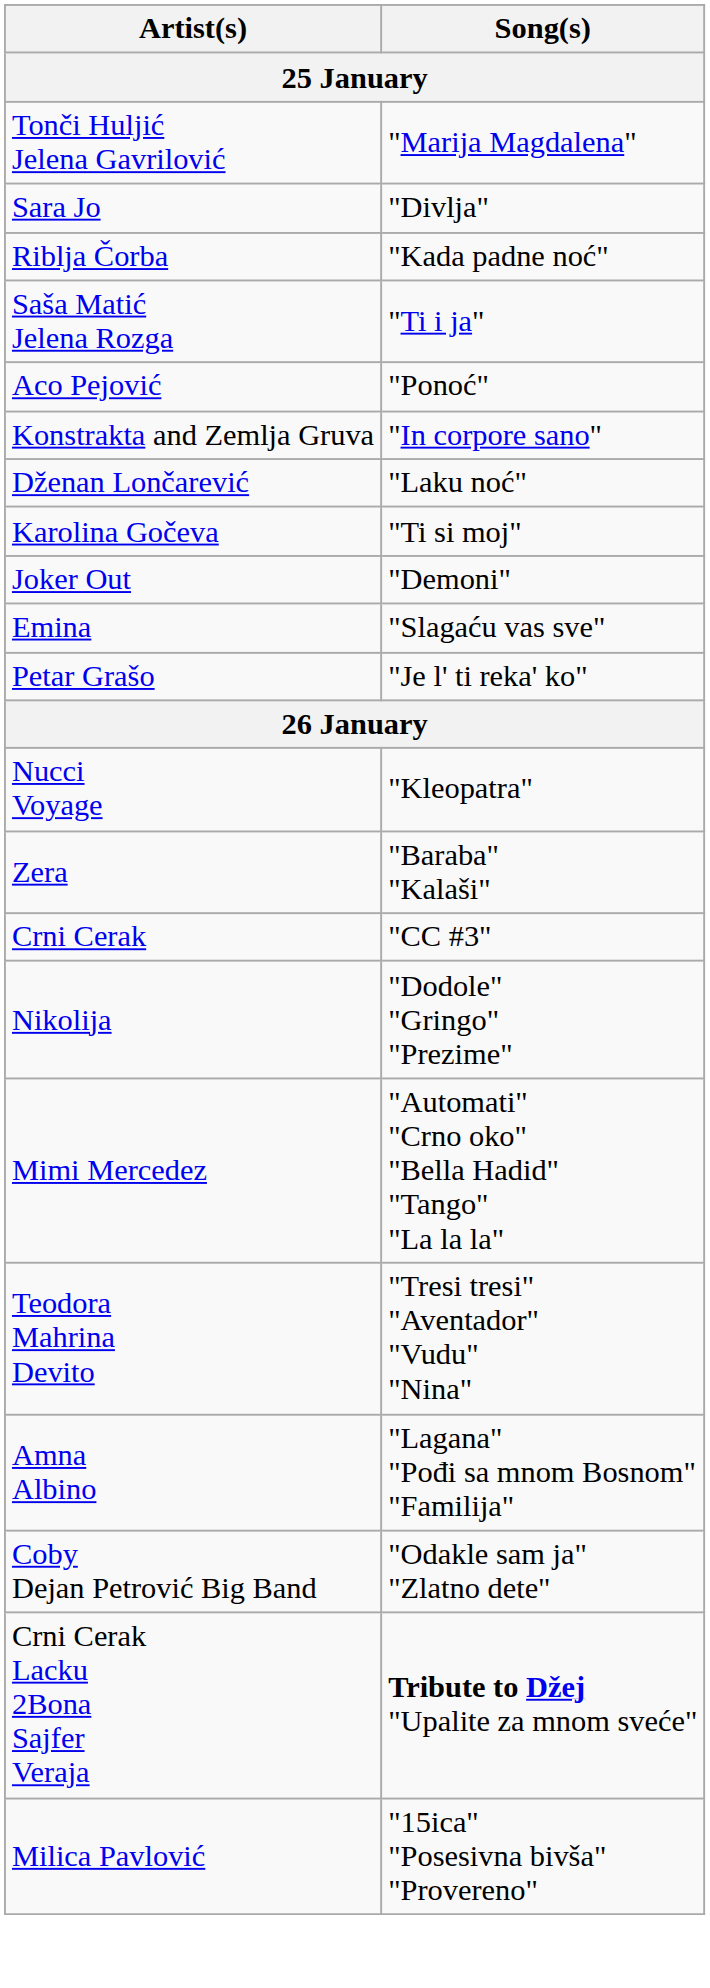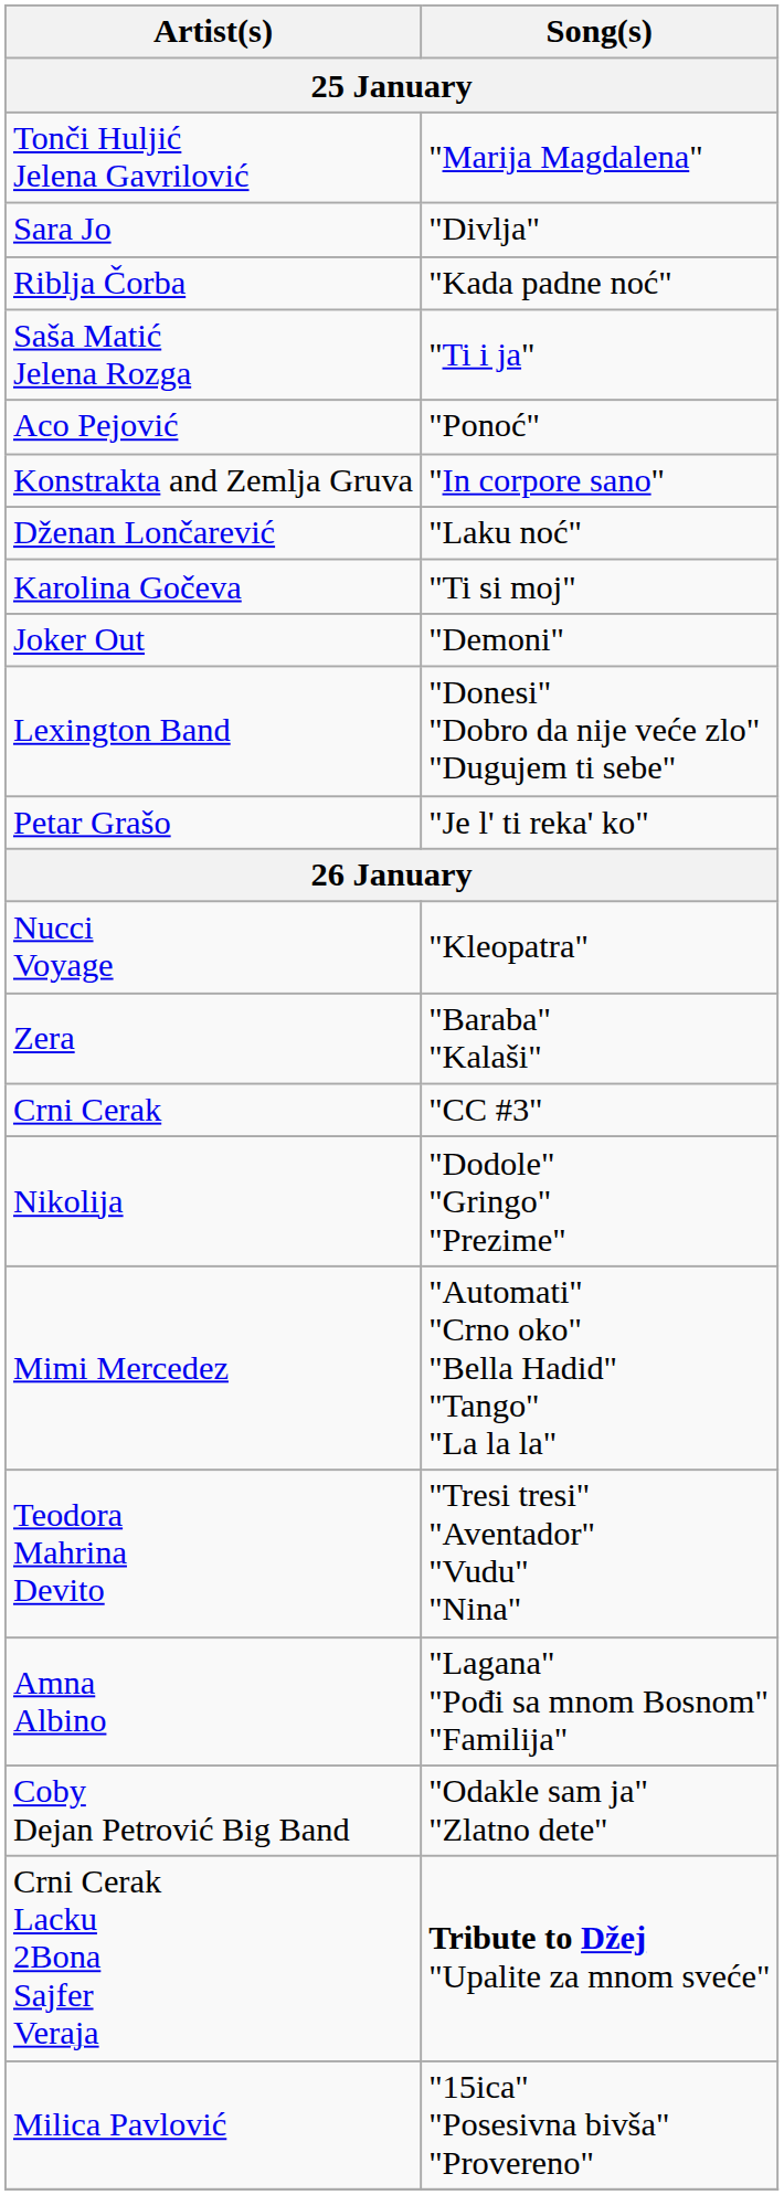 <table class="wikitable">
 <tr>
 <th scope="col">Artist(s)</th>
 <th scope="col">Song(s)</th>
 </tr>
 <tr>
 <th colspan="2" scope="col">25 January</th>
 </tr>
 <tr>
 <td scope="row"><a href='#'>Tonči Huljić</a> <br> <a href='#'>Jelena Gavrilović</a></td>
 <td>"<a href='#'>Marija Magdalena</a>"</td>
 </tr>
 <tr>
 <td scope="row"><a href='#'>Sara Jo</a></td>
 <td>"Divlja"</td>
 </tr>
 <tr>
 <td scope="row"><a href='#'>Riblja Čorba</a></td>
 <td>"Kada padne noć"</td>
 </tr>
 <tr>
 <td scope="row"><a href='#'>Saša Matić</a> <br> <a href='#'>Jelena Rozga</a></td>
 <td>"<a href='#'>Ti i ja</a>"</td>
 </tr>
 <tr>
 <td scope="row"><a href='#'>Aco Pejović</a></td>
 <td>"Ponoć"</td>
 </tr>
 <tr>
 <td scope="row"><a href='#'>Konstrakta</a> and Zemlja Gruva</td>
 <td>"<a href='#'>In corpore sano</a>"</td>
 </tr>
 <tr>
 <td scope="row"><a href='#'>Dženan Lončarević</a></td>
 <td>"Laku noć"</td>
 </tr>
 <tr>
 <td scope="row"><a href='#'>Karolina Gočeva</a></td>
 <td>"Ti si moj"</td>
 </tr>
 <tr>
 <td scope="row"><a href='#'>Joker Out</a></td>
 <td>"Demoni"</td>
 </tr>
 <tr>
-<td scope="row"><a href='#'>Emina</a></td>
-<td>"Slagaću vas sve"</td>
+<td scope="row"><a href='#'>Lexington Band</a></td>
+<td>"Donesi"<br> "Dobro da nije veće zlo"<br> "Dugujem ti sebe"</td>
 </tr>
 <tr>
 <td scope="row"><a href='#'>Petar Grašo</a></td>
 <td>"Je l' ti reka' ko"</td>
 </tr>
 <tr>
 <th colspan="2" scope="col">26 January</th>
 </tr>
 <tr>
 <td scope="row"><a href='#'>Nucci</a> <br> <a href='#'>Voyage</a></td>
 <td>"Kleopatra"</td>
 </tr>
 <tr>
 <td scope="row"><a href='#'>Zera</a></td>
 <td>"Baraba" <br> "Kalaši"</td>
 </tr>
 <tr>
 <td scope="row"><a href='#'>Crni Cerak</a></td>
 <td>"CC #3"</td>
 </tr>
 <tr>
 <td scope="row"><a href='#'>Nikolija</a></td>
 <td>"Dodole" <br> "Gringo" <br> "Prezime"</td>
 </tr>
 <tr>
 <td scope="row"><a href='#'>Mimi Mercedez</a></td>
 <td>"Automati" <br> "Crno oko" <br> "Bella Hadid" <br> "Tango" <br> "La la la"</td>
 </tr>
 <tr>
 <td scope="row"><a href='#'>Teodora</a> <br> <a href='#'>Mahrina</a> <br> <a href='#'>Devito</a></td>
 <td>"Tresi tresi" <br> "Aventador"  <br> "Vudu" <br> "Nina"</td>
 </tr>
 <tr>
 <td scope="row"><a href='#'>Amna</a> <br> <a href='#'>Albino</a></td>
 <td>"Lagana" <br> "Pođi sa mnom Bosnom" <br> "Familija"</td>
 </tr>
 <tr>
 <td scope="row"><a href='#'>Coby</a> <br> Dejan Petrović Big Band</td>
 <td>"Odakle sam ja" <br> "Zlatno dete"</td>
 </tr>
 <tr>
 <td scope="row">Crni Cerak <br> <a href='#'>Lacku</a> <br> <a href='#'>2Bona</a> <br> <a href='#'>Sajfer</a> <br> <a href='#'>Veraja</a></td>
 <td><strong>Tribute to <a href='#'>Džej</a></strong> <br> "Upalite za mnom sveće"</td>
 </tr>
 <tr>
 <td scope="row"><a href='#'>Milica Pavlović</a></td>
 <td>"15ica" <br> "Posesivna bivša" <br> "Provereno"</td>
 </tr>
 <tr>
 </tr>
 </table>
